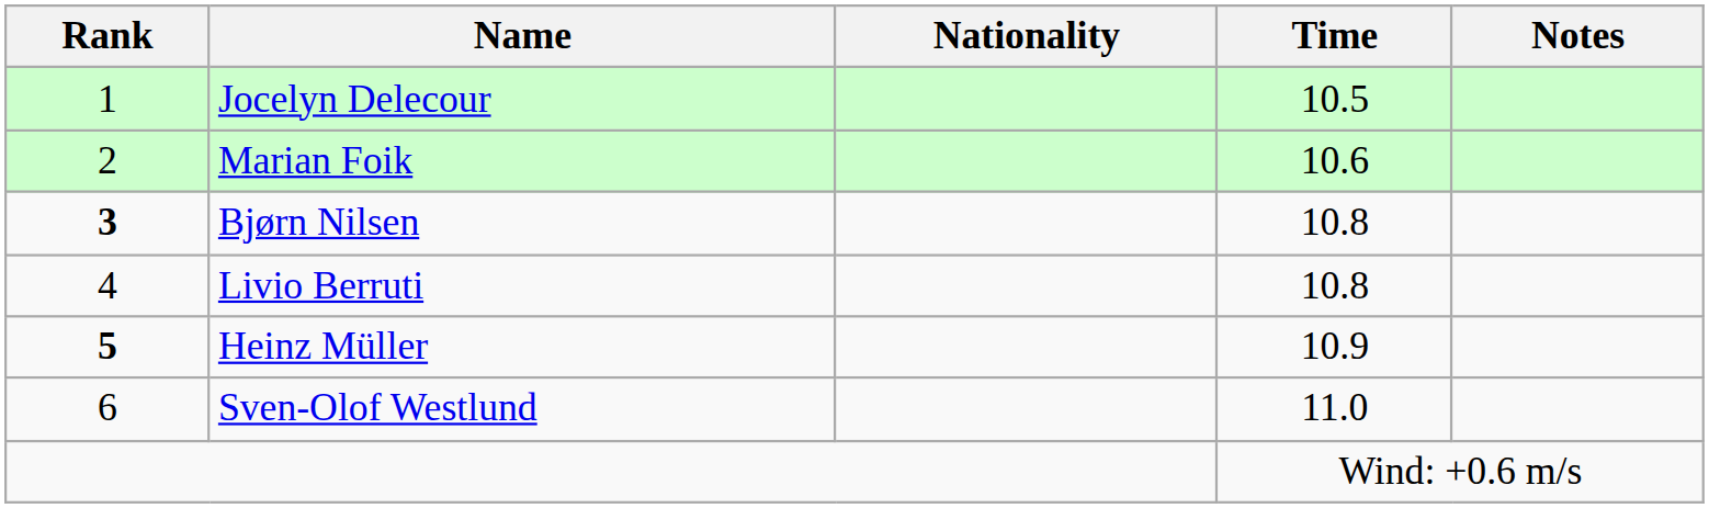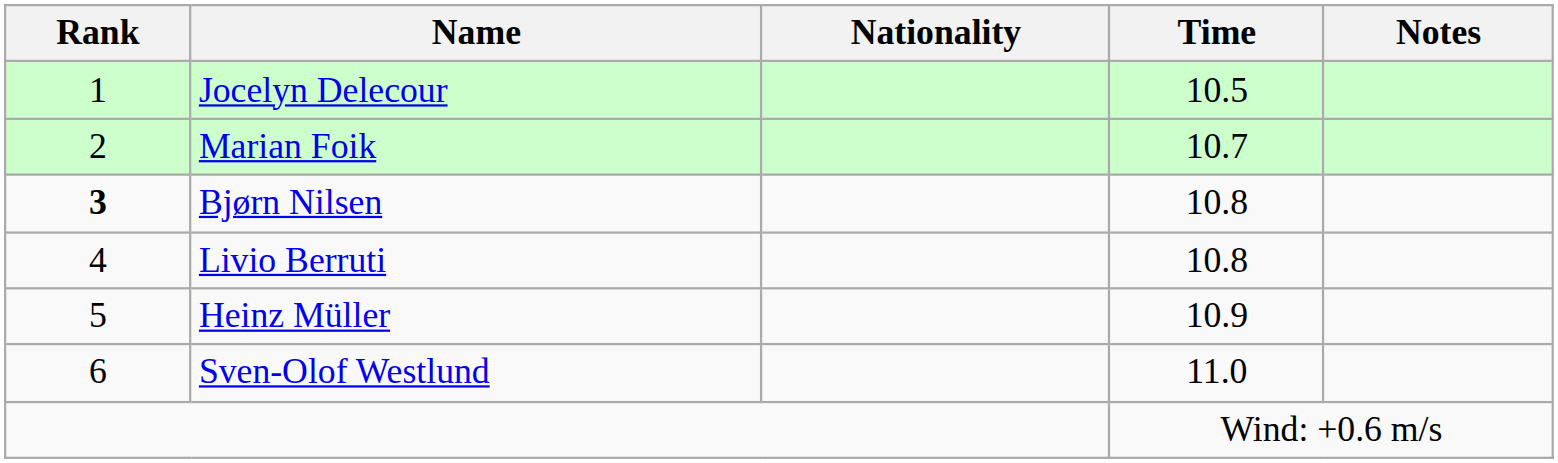 <table class="wikitable sortable" style="text-align:center;width: 55%">
 <tr>
 <th>Rank</th>
 <th>Name</th>
 <th>Nationality</th>
 <th>Time</th>
 <th>Notes</th>
 </tr>
 <tr bgcolor=ccffcc>
 <td>1</td>
 <td align=left><a href='#'>Jocelyn Delecour</a></td>
 <td align=left></td>
 <td>10.5</td>
 <td></td>
 </tr>
 <tr bgcolor=ccffcc>
 <td>2</td>
 <td align=left><a href='#'>Marian Foik</a></td>
 <td align=left></td>
-<td>10.6</td>
+<td>10.7</td>
 <td></td>
 </tr>
 <tr>
 <td><strong>3</strong></td>
 <td align=left><a href='#'>Bjørn Nilsen</a></td>
 <td align=left></td>
 <td>10.8</td>
 <td></td>
 </tr>
 <tr>
 <td>4</td>
 <td align=left><a href='#'>Livio Berruti</a></td>
 <td align=left></td>
 <td>10.8</td>
 <td></td>
 </tr>
 <tr>
-<td><strong>5</strong></td>
+<td>5</td>
 <td align=left><a href='#'>Heinz Müller</a></td>
 <td align=left></td>
 <td>10.9</td>
 <td></td>
 </tr>
 <tr>
 <td>6</td>
 <td align=left><a href='#'>Sven-Olof Westlund</a></td>
 <td align=left></td>
 <td>11.0</td>
 <td></td>
 </tr>
 <tr>
 <td colspan="3"></td>
 <td colspan="2">Wind: +0.6 m/s</td>
 </tr>
 </table>
